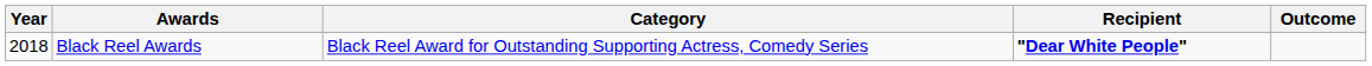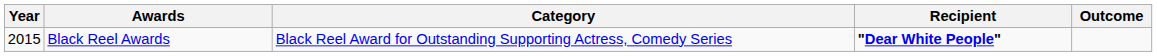 <table class="wikitable sortable">
 <tr>
 <th width=3%>Year</th>
 <th width=20%>Awards</th>
 <th width=51%>Category</th>
 <th width=19%>Recipient</th>
 <th width=7%>Outcome</th>
 </tr>
 <tr>
-<td>2018</td>
+<td>2015</td>
 <td><a href='#'>Black Reel Awards</a></td>
 <td><a href='#'>Black Reel Award for Outstanding Supporting Actress, Comedy Series</a></td>
 <td><strong>"<a href='#'>Dear White People</a>"</strong></td>
 <td></td>
 </tr>
 </table>
